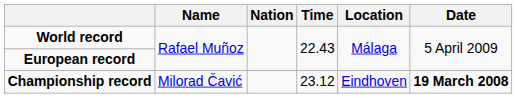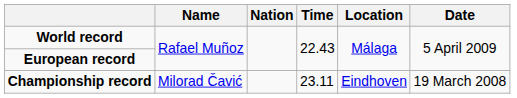 <table class=wikitable style=text-align:center>
 <tr>
 <th></th>
 <th>Name</th>
 <th>Nation</th>
 <th>Time</th>
 <th>Location</th>
 <th>Date</th>
 </tr>
 <tr>
 <td><strong>World record</strong></td>
 <td align=left rowspan=2><a href='#'>Rafael Muñoz</a></td>
 <td align=left rowspan=2></td>
 <td align=left rowspan=2>22.43</td>
 <td rowspan=2><a href='#'>Málaga</a></td>
 <td rowspan=2>5 April 2009</td>
 </tr>
 <tr>
 <td><strong>European record</strong></td>
 </tr>
 <tr>
 <td><strong>Championship record</strong></td>
 <td align=left><a href='#'>Milorad Čavić</a></td>
 <td align=left></td>
-<td align=left>23.12</td>
+<td align=left>23.11</td>
 <td><a href='#'>Eindhoven</a></td>
-<td><strong>19 March 2008</strong></td>
+<td>19 March 2008</td>
 </tr>
 </table>
